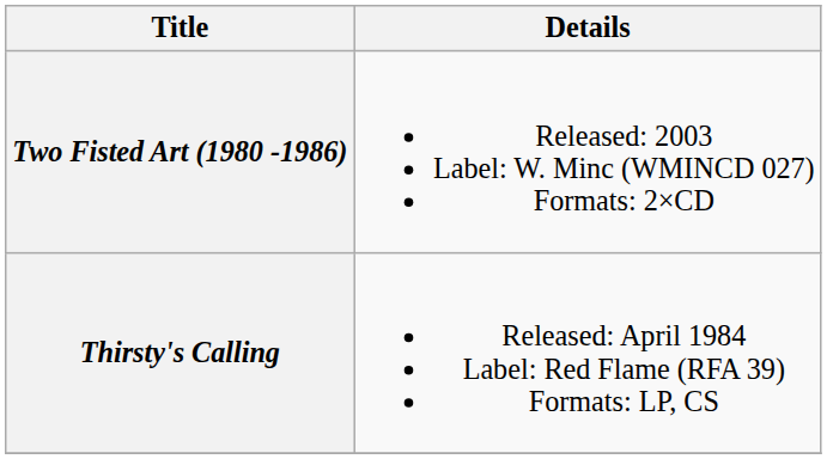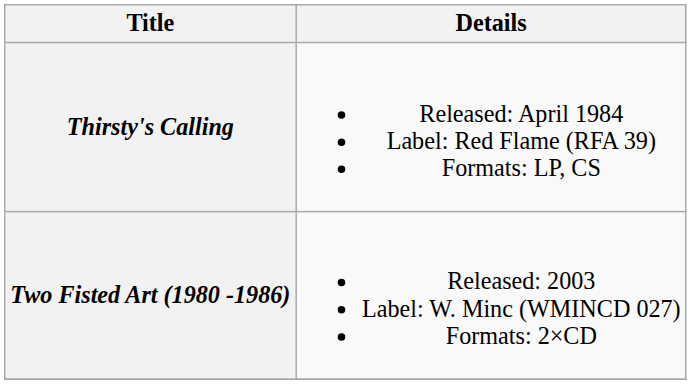 <table class="wikitable plainrowheaders" style="text-align:center;" border="1">
 <tr>
 <th>Title</th>
 <th>Details</th>
 </tr>
 <tr>
+<th scope="row"><em>Thirsty's Calling</em></th>
+<td><br><ul><li>Released: April 1984</li><li>Label: Red Flame (RFA 39)</li><li>Formats: LP, CS</li></ul></td>
+</tr>
+<tr>
 <th scope="row"><em>Two Fisted Art (1980 -1986)</em></th>
 <td><br><ul><li>Released: 2003</li><li>Label: W. Minc (WMINCD 027)</li><li>Formats: 2×CD</li></ul></td>
 </tr>
 <tr>
-<th scope="row"><em>Thirsty's Calling</em></th>
-<td><br><ul><li>Released: April 1984</li><li>Label: Red Flame (RFA 39)</li><li>Formats: LP, CS</li></ul></td>
-</tr>
-<tr>
 </tr>
 </table>
